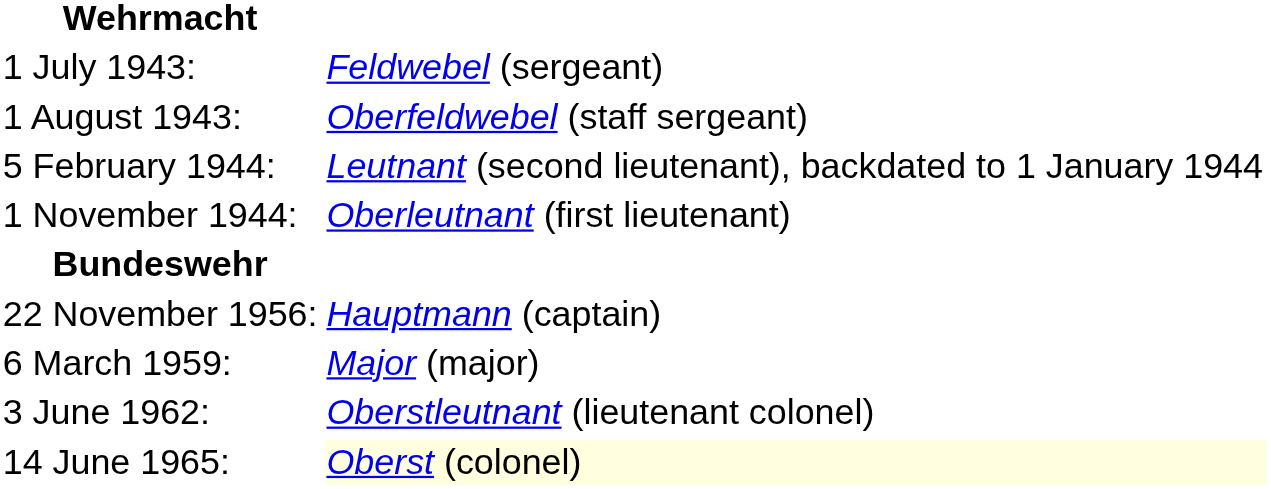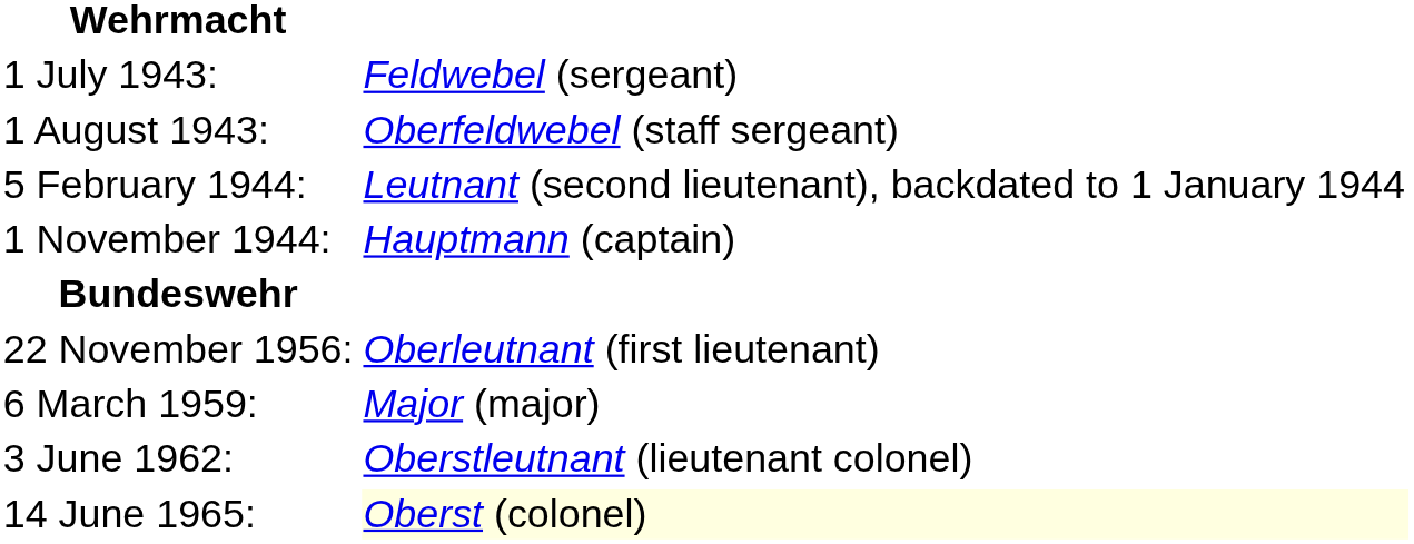 <table>
 <tr>
 <th>Wehrmacht</th>
 </tr>
 <tr>
 <td>1 July 1943:</td>
 <td><em><a href='#'>Feldwebel</a></em> (sergeant)</td>
 </tr>
 <tr>
 <td>1 August 1943:</td>
 <td><em><a href='#'>Oberfeldwebel</a></em> (staff sergeant)</td>
 </tr>
 <tr>
 <td>5 February 1944:</td>
 <td><em><a href='#'>Leutnant</a></em> (second lieutenant), backdated to 1 January 1944</td>
 </tr>
 <tr>
 <td>1 November 1944:</td>
-<td><em><a href='#'>Oberleutnant</a></em> (first lieutenant)</td>
+<td><em><a href='#'>Hauptmann</a></em> (captain)</td>
 </tr>
 <tr>
 <th>Bundeswehr</th>
 </tr>
 <tr>
 <td>22 November 1956:</td>
-<td><em><a href='#'>Hauptmann</a></em> (captain)</td>
+<td><em><a href='#'>Oberleutnant</a></em> (first lieutenant)</td>
 </tr>
 <tr>
 <td>6 March 1959:</td>
 <td><em><a href='#'>Major</a></em> (major)</td>
 </tr>
 <tr>
 <td>3 June 1962:</td>
 <td><em><a href='#'>Oberstleutnant</a></em> (lieutenant colonel)</td>
 </tr>
 <tr>
 <td>14 June 1965:</td>
 <td style="background: lightyellow;"><em><a href='#'>Oberst</a></em> (colonel)</td>
 </tr>
 </table>
